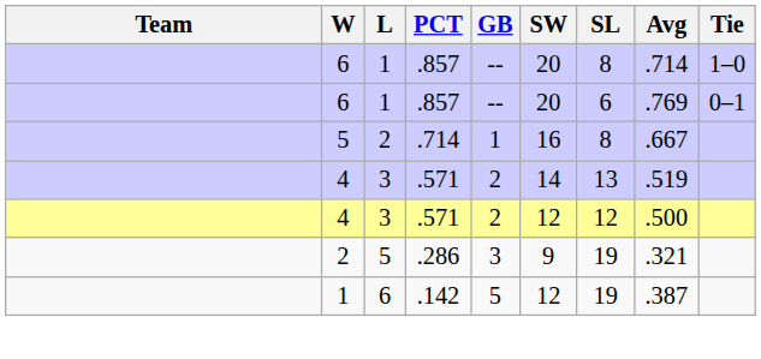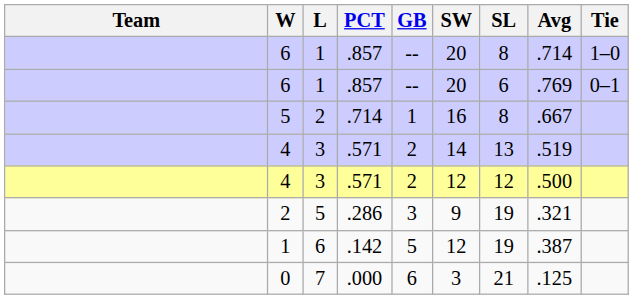 <table class=wikitable style="text-align:center;">
 <tr>
 <th style="width:200px;">Team</th>
 <th width=20px>W</th>
 <th width=20px>L</th>
 <th width=35px><a href='#'>PCT</a></th>
 <th width=25px><a href='#'>GB</a></th>
 <th width=30px>SW</th>
 <th width=30px>SL</th>
 <th width=35px>Avg</th>
 <th width=30px>Tie</th>
 </tr>
 <tr style="background:#ccf;">
 <td align=left></td>
 <td>6</td>
 <td>1</td>
 <td>.857</td>
 <td>--</td>
 <td>20</td>
 <td>8</td>
 <td>.714</td>
 <td>1–0</td>
 </tr>
 <tr style="background:#ccf;">
 <td align=left></td>
 <td>6</td>
 <td>1</td>
 <td>.857</td>
 <td>--</td>
 <td>20</td>
 <td>6</td>
 <td>.769</td>
 <td>0–1</td>
 </tr>
 <tr style="background:#ccf;">
 <td align=left></td>
 <td>5</td>
 <td>2</td>
 <td>.714</td>
 <td>1</td>
 <td>16</td>
 <td>8</td>
 <td>.667</td>
 <td></td>
 </tr>
 <tr style="background:#ccf;">
 <td align=left></td>
 <td>4</td>
 <td>3</td>
 <td>.571</td>
 <td>2</td>
 <td>14</td>
 <td>13</td>
 <td>.519</td>
 <td></td>
 </tr>
 <tr style="background:#ff9;">
 <td align=left></td>
 <td>4</td>
 <td>3</td>
 <td>.571</td>
 <td>2</td>
 <td>12</td>
 <td>12</td>
 <td>.500</td>
 <td></td>
 </tr>
 <tr>
 <td align=left></td>
 <td>2</td>
 <td>5</td>
 <td>.286</td>
 <td>3</td>
 <td>9</td>
 <td>19</td>
 <td>.321</td>
 <td></td>
 </tr>
 <tr>
 <td align=left></td>
 <td>1</td>
 <td>6</td>
 <td>.142</td>
 <td>5</td>
 <td>12</td>
 <td>19</td>
 <td>.387</td>
 <td></td>
 </tr>
+<tr>
+<td align=left></td>
+<td>0</td>
+<td>7</td>
+<td>.000</td>
+<td>6</td>
+<td>3</td>
+<td>21</td>
+<td>.125</td>
+<td></td>
+</tr>
 </table>
